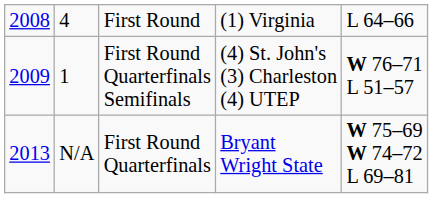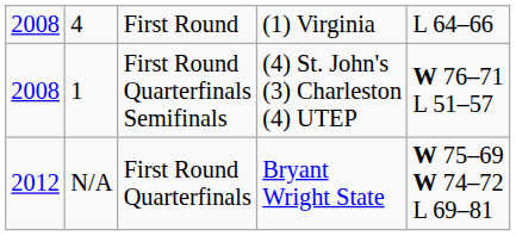 <table class="wikitable">
 <tr>
 <td><a href='#'>2008</a></td>
 <td>4</td>
 <td>First Round</td>
 <td>(1) Virginia</td>
 <td>L 64–66</td>
 </tr>
 <tr>
-<td><a href='#'>2009</a></td>
+<td><a href='#'>2008</a></td>
 <td>1</td>
 <td>First Round<br>Quarterfinals<br>Semifinals</td>
 <td>(4) St. John's<br>(3) Charleston<br>(4) UTEP</td>
 <td><strong>W</strong> 76–71<br>L 51–57</td>
 </tr>
 <tr>
-<td><a href='#'>2013</a></td>
+<td><a href='#'>2012</a></td>
 <td>N/A</td>
 <td>First Round<br>Quarterfinals</td>
 <td><a href='#'>Bryant</a><br><a href='#'>Wright State</a></td>
 <td><strong>W</strong> 75–69<br><strong>W</strong> 74–72<br>L 69–81</td>
 </tr>
 </table>
